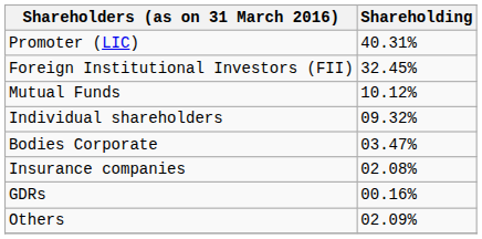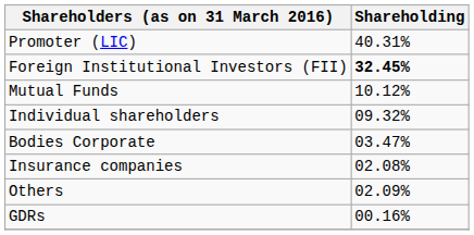 <table class="wikitable">
 <tr>
 <th>Shareholders (as on 31 March 2016)</th>
 <th>Shareholding</th>
 </tr>
 <tr>
 <td>Promoter (<a href='#'>LIC</a>)</td>
 <td>40.31%</td>
 </tr>
 <tr>
 <td>Foreign Institutional Investors (FII)</td>
-<td>32.45%</td>
+<td><strong>32.45%</strong></td>
 </tr>
 <tr>
 <td>Mutual Funds</td>
 <td>10.12%</td>
 </tr>
 <tr>
 <td>Individual shareholders</td>
 <td>09.32%</td>
 </tr>
 <tr>
 <td>Bodies Corporate</td>
 <td>03.47%</td>
 </tr>
 <tr>
 <td>Insurance companies</td>
 <td>02.08%</td>
 </tr>
 <tr>
+<td>Others</td>
+<td>02.09%</td>
+</tr>
+<tr>
 <td>GDRs</td>
 <td>00.16%</td>
-</tr>
-<tr>
-<td>Others</td>
-<td>02.09%</td>
 </tr>
 <tr 800000>
 </tr>
 <tr>
 </tr>
 </table>
